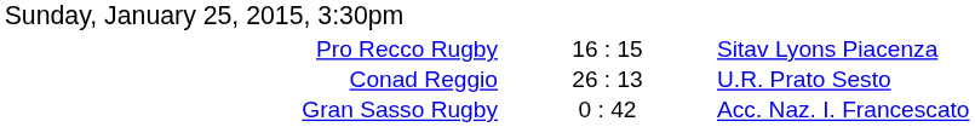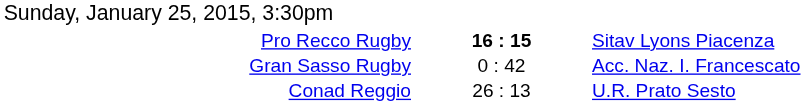 <table style="width:70%;" cellspacing="1">
 <tr>
 <th width=35%></th>
 <th width=15%></th>
 <th></th>
 </tr>
 <tr>
 <td>Sunday, January 25, 2015, 3:30pm</td>
 </tr>
 <tr style=font-size:90%>
 <td align=right><a href='#'>Pro Recco Rugby</a></td>
-<td align=center>16 : 15</td>
+<td align=center><strong>16 : 15</strong></td>
 <td><a href='#'>Sitav Lyons Piacenza</a></td>
+</tr>
+<tr style=font-size:90%>
+<td align=right><a href='#'>Gran Sasso Rugby</a></td>
+<td align=center>0 : 42</td>
+<td><a href='#'>Acc. Naz. I. Francescato</a></td>
 </tr>
 <tr style=font-size:90%>
 <td align=right><a href='#'>Conad Reggio</a></td>
 <td align=center>26 : 13</td>
 <td><a href='#'>U.R. Prato Sesto</a></td>
 </tr>
-<tr style=font-size:90%>
-<td align=right><a href='#'>Gran Sasso Rugby</a></td>
-<td align=center>0 : 42</td>
-<td><a href='#'>Acc. Naz. I. Francescato</a></td>
-</tr>
 </table>
